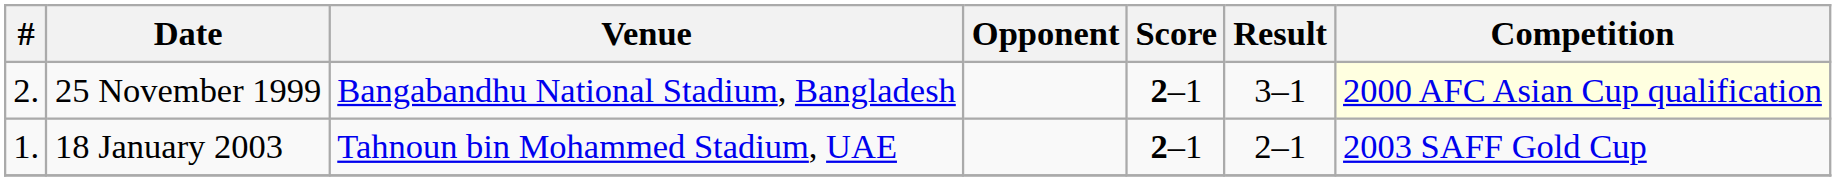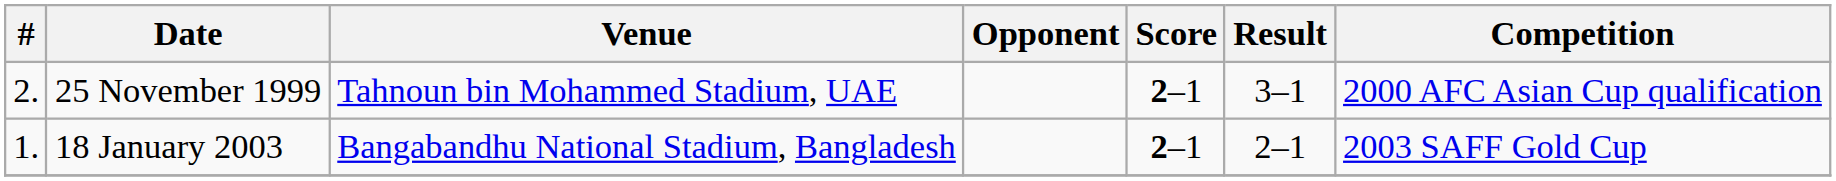 <table class="wikitable" style="font-size:95%">
 <tr>
 <th>#</th>
 <th>Date</th>
 <th>Venue</th>
 <th>Opponent</th>
 <th>Score</th>
 <th>Result</th>
 <th>Competition</th>
 </tr>
 <tr>
 <td>2.</td>
 <td>25 November 1999</td>
-<td><a href='#'>Bangabandhu National Stadium</a>, <a href='#'>Bangladesh</a></td>
+<td><a href='#'>Tahnoun bin Mohammed Stadium</a>, <a href='#'>UAE</a></td>
 <td></td>
 <td style="text-align:center;"><strong>2</strong>–1</td>
 <td style="text-align:center;">3–1</td>
-<td style="background: lightyellow;"><a href='#'>2000 AFC Asian Cup qualification</a></td>
+<td><a href='#'>2000 AFC Asian Cup qualification</a></td>
 </tr>
 <tr>
 <td>1.</td>
 <td>18 January 2003</td>
-<td><a href='#'>Tahnoun bin Mohammed Stadium</a>, <a href='#'>UAE</a></td>
+<td><a href='#'>Bangabandhu National Stadium</a>, <a href='#'>Bangladesh</a></td>
 <td></td>
 <td style="text-align:center;"><strong>2</strong>–1</td>
 <td style="text-align:center;">2–1</td>
 <td><a href='#'>2003 SAFF Gold Cup</a></td>
 </tr>
 <tr>
 </tr>
 </table>
